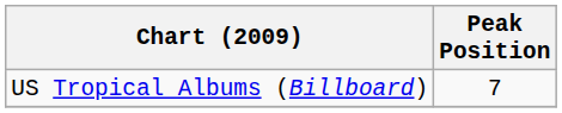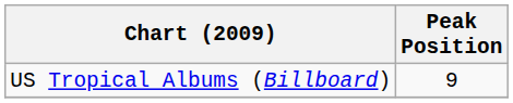 <table class="wikitable plainrowheaders" style="text-align:center;">
 <tr>
 <th scope="col">Chart (2009)</th>
 <th scope="col">Peak <br> Position</th>
 </tr>
 <tr>
 <td>US <a href='#'>Tropical Albums</a> (<em><a href='#'>Billboard</a></em>)</td>
-<td style="text-align:center;">7</td>
+<td style="text-align:center;">9</td>
 </tr>
 <tr>
 </tr>
 </table>
